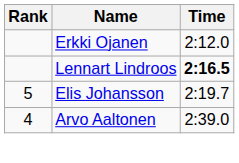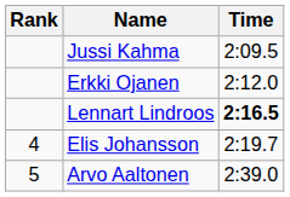 <table class="wikitable" style="text-align:center">
 <tr>
 <th>Rank</th>
 <th>Name</th>
 <th>Time</th>
+</tr>
+<tr>
+<td></td>
+<td align=left><a href='#'>Jussi Kahma</a></td>
+<td>2:09.5</td>
 </tr>
 <tr>
 <td></td>
 <td align=left><a href='#'>Erkki Ojanen</a></td>
 <td>2:12.0</td>
 </tr>
 <tr>
 <td></td>
 <td align=left><a href='#'>Lennart Lindroos</a></td>
 <td><strong>2:16.5</strong></td>
 </tr>
 <tr>
-<td>5</td>
+<td>4</td>
 <td align=left><a href='#'>Elis Johansson</a></td>
 <td>2:19.7</td>
 </tr>
 <tr>
-<td>4</td>
+<td>5</td>
 <td align=left><a href='#'>Arvo Aaltonen</a></td>
 <td>2:39.0</td>
 </tr>
 </table>
